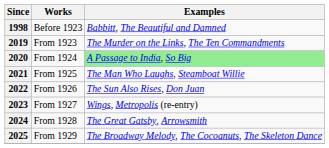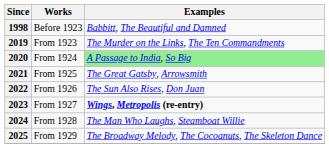 <table class="wikitable" border="1" style="margin-left:9px;">
 <tr>
 <th scope="col">Since</th>
 <th scope="col">Works</th>
 <th scope="col">Examples</th>
 </tr>
 <tr>
 <th scope="row">1998</th>
 <td>Before 1923</td>
 <td><em><a href='#'>Babbitt</a></em>, <em><a href='#'>The Beautiful and Damned</a></em></td>
 </tr>
 <tr>
 <th scope="row">2019</th>
 <td>From 1923</td>
 <td><em><a href='#'>The Murder on the Links</a></em>, <em><a href='#'>The Ten Commandments</a></em></td>
 </tr>
 <tr>
 <th scope="row">2020</th>
 <td>From 1924</td>
 <td style="background: lightgreen;"><em><a href='#'>A Passage to India</a></em>, <em><a href='#'>So Big</a></em></td>
 </tr>
 <tr>
 <th scope="row">2021</th>
 <td>From 1925</td>
-<td><em><a href='#'>The Man Who Laughs</a></em>, <em><a href='#'>Steamboat Willie</a></em></td>
+<td><em><a href='#'>The Great Gatsby</a></em>, <em><a href='#'>Arrowsmith</a></em></td>
 </tr>
 <tr>
 <th scope="row">2022</th>
 <td>From 1926</td>
 <td><em><a href='#'>The Sun Also Rises</a></em>, <em><a href='#'>Don Juan</a></em></td>
 </tr>
 <tr>
 <th scope="row">2023</th>
 <td>From 1927</td>
-<td><em><a href='#'>Wings</a></em>, <em><a href='#'>Metropolis</a></em> (re-entry)</td>
+<td><strong><em><a href='#'>Wings</a></em>, <em><a href='#'>Metropolis</a></em> (re-entry)</strong></td>
 </tr>
 <tr>
 <th scope="row">2024</th>
 <td>From 1928</td>
-<td><em><a href='#'>The Great Gatsby</a></em>, <em><a href='#'>Arrowsmith</a></em></td>
+<td><em><a href='#'>The Man Who Laughs</a></em>, <em><a href='#'>Steamboat Willie</a></em></td>
 </tr>
 <tr>
 <th scope="row">2025</th>
 <td>From 1929</td>
 <td><em><a href='#'>The Broadway Melody</a></em>, <em><a href='#'>The Cocoanuts</a></em>, <em><a href='#'>The Skeleton Dance</a></em></td>
 </tr>
 <tr>
 </tr>
 </table>
